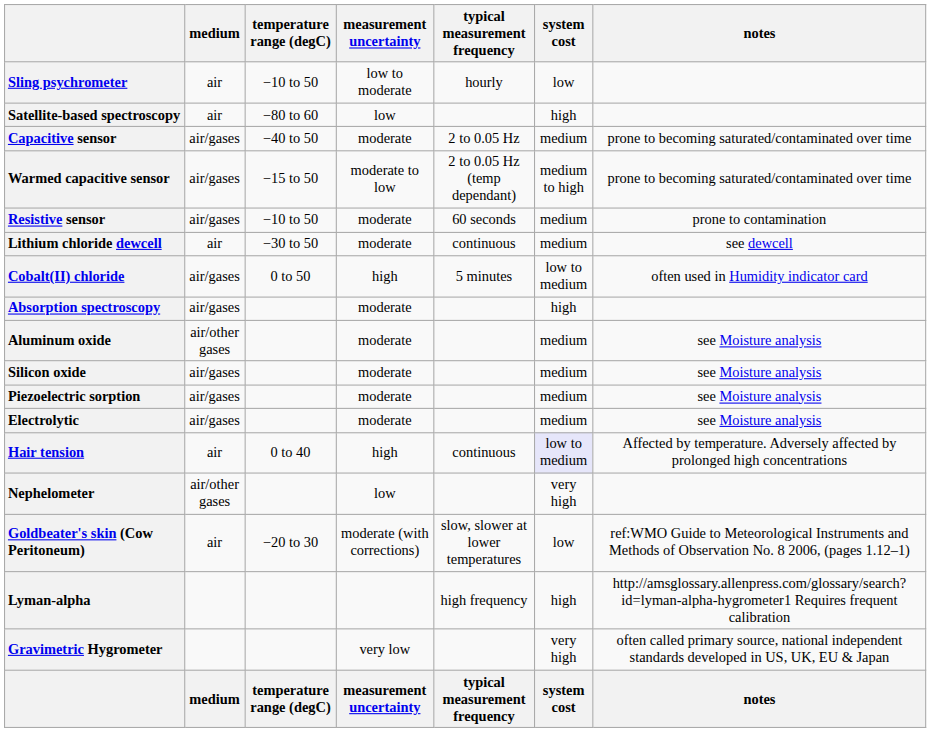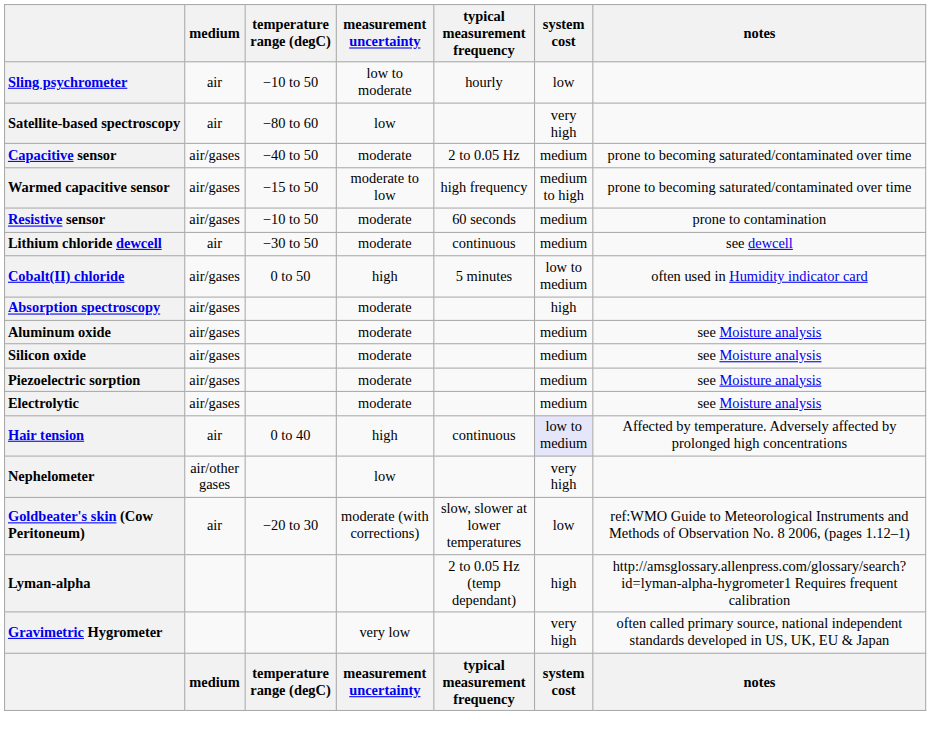 <table class="wikitable sortable" style="text-align: center; font-size: 85%; width: auto; table-layout: fixed;">
 <tr>
 <th style="width:12em"></th>
 <th>medium</th>
 <th>temperature range (degC)</th>
 <th>measurement <a href='#'>uncertainty</a></th>
 <th>typical measurement frequency</th>
 <th>system cost</th>
 <th>notes</th>
 </tr>
 <tr>
 <th style="text-align:left;"><a href='#'>Sling psychrometer</a></th>
 <td>air</td>
 <td>−10 to 50</td>
 <td>low to moderate</td>
 <td>hourly</td>
 <td>low</td>
 <td></td>
 </tr>
 <tr>
 <th style="text-align:left;">Satellite-based spectroscopy</th>
 <td>air</td>
 <td>−80 to 60</td>
 <td>low</td>
 <td></td>
-<td>high</td>
+<td>very high</td>
 <td></td>
 </tr>
 <tr>
 <th style="text-align:left;"><a href='#'>Capacitive</a> sensor</th>
 <td>air/gases</td>
 <td>−40 to 50</td>
 <td>moderate</td>
 <td>2 to 0.05 Hz</td>
 <td>medium</td>
 <td>prone to becoming saturated/contaminated over time</td>
 </tr>
 <tr>
 <th style="text-align:left;">Warmed capacitive sensor</th>
 <td>air/gases</td>
 <td>−15 to 50</td>
 <td>moderate to low</td>
-<td>2 to 0.05 Hz (temp dependant)</td>
+<td>high frequency</td>
 <td>medium to high</td>
 <td>prone to becoming saturated/contaminated over time</td>
 </tr>
 <tr>
 <th style="text-align:left;"><a href='#'>Resistive</a> sensor</th>
 <td>air/gases</td>
 <td>−10 to 50</td>
 <td>moderate</td>
 <td>60 seconds</td>
 <td>medium</td>
 <td>prone to contamination</td>
 </tr>
 <tr>
 <th style="text-align:left;">Lithium chloride <a href='#'>dewcell</a></th>
 <td>air</td>
 <td>−30 to 50</td>
 <td>moderate</td>
 <td>continuous</td>
 <td>medium</td>
 <td>see <a href='#'>dewcell</a></td>
 </tr>
 <tr>
 <th style="text-align:left;"><a href='#'>Cobalt(II) chloride</a></th>
 <td>air/gases</td>
 <td>0 to 50</td>
 <td>high</td>
 <td>5 minutes</td>
 <td>low to medium</td>
 <td>often used in <a href='#'>Humidity indicator card</a></td>
 </tr>
 <tr>
 <th style="text-align:left;"><a href='#'>Absorption spectroscopy</a></th>
 <td>air/gases</td>
 <td></td>
 <td>moderate</td>
 <td></td>
 <td>high</td>
 <td></td>
 </tr>
 <tr>
 <th style="text-align:left;">Aluminum oxide</th>
-<td>air/other gases</td>
+<td>air/gases</td>
 <td></td>
 <td>moderate</td>
 <td></td>
 <td>medium</td>
 <td>see <a href='#'>Moisture analysis</a></td>
 </tr>
 <tr>
 <th style="text-align:left;">Silicon oxide</th>
 <td>air/gases</td>
 <td></td>
 <td>moderate</td>
 <td></td>
 <td>medium</td>
 <td>see <a href='#'>Moisture analysis</a></td>
 </tr>
 <tr>
 <th style="text-align:left;">Piezoelectric sorption</th>
 <td>air/gases</td>
 <td></td>
 <td>moderate</td>
 <td></td>
 <td>medium</td>
 <td>see <a href='#'>Moisture analysis</a></td>
 </tr>
 <tr>
 <th style="text-align:left;">Electrolytic</th>
 <td>air/gases</td>
 <td></td>
 <td>moderate</td>
 <td></td>
 <td>medium</td>
 <td>see <a href='#'>Moisture analysis</a></td>
 </tr>
 <tr>
 <th style="text-align:left;"><a href='#'>Hair tension</a></th>
 <td>air</td>
 <td>0 to 40</td>
 <td>high</td>
 <td>continuous</td>
 <td style="background: lavender;">low to medium</td>
 <td>Affected by temperature. Adversely affected by prolonged high concentrations</td>
 </tr>
 <tr>
 <th style="text-align:left;">Nephelometer</th>
 <td>air/other gases</td>
 <td></td>
 <td>low</td>
 <td></td>
 <td>very high</td>
 <td></td>
 </tr>
 <tr>
 <th style="text-align:left;"><a href='#'>Goldbeater's skin</a> (Cow Peritoneum)</th>
 <td>air</td>
 <td>−20 to 30</td>
 <td>moderate (with corrections)</td>
 <td>slow, slower at lower temperatures</td>
 <td>low</td>
 <td>ref:WMO Guide to Meteorological Instruments and Methods of Observation No. 8 2006, (pages 1.12–1)</td>
 </tr>
 <tr>
 <th style="text-align:left;">Lyman-alpha</th>
 <td></td>
 <td></td>
 <td></td>
-<td>high frequency</td>
+<td>2 to 0.05 Hz (temp dependant)</td>
 <td>high</td>
 <td>http://amsglossary.allenpress.com/glossary/search?id=lyman-alpha-hygrometer1 Requires frequent calibration</td>
 </tr>
 <tr>
 <th style="text-align:left;"><a href='#'>Gravimetric</a> Hygrometer</th>
 <td></td>
 <td></td>
 <td>very low</td>
 <td></td>
 <td>very high</td>
 <td>often called primary source, national independent standards developed in US, UK, EU & Japan</td>
 </tr>
 <tr class="sortbottom">
 <th></th>
 <th>medium</th>
 <th>temperature range (degC)</th>
 <th>measurement <a href='#'>uncertainty</a></th>
 <th>typical measurement frequency</th>
 <th>system cost</th>
 <th>notes</th>
 </tr>
 </table>
